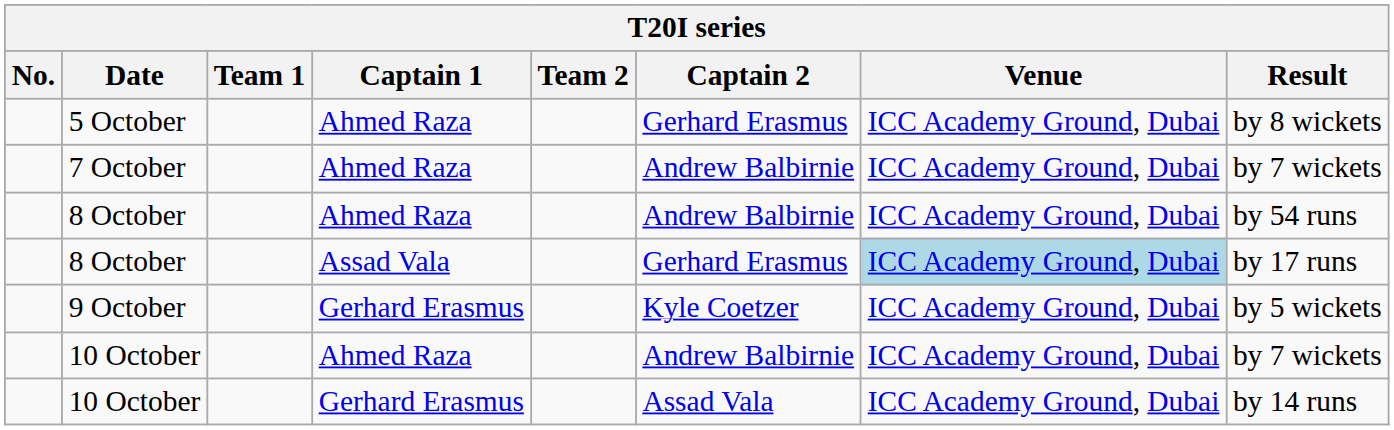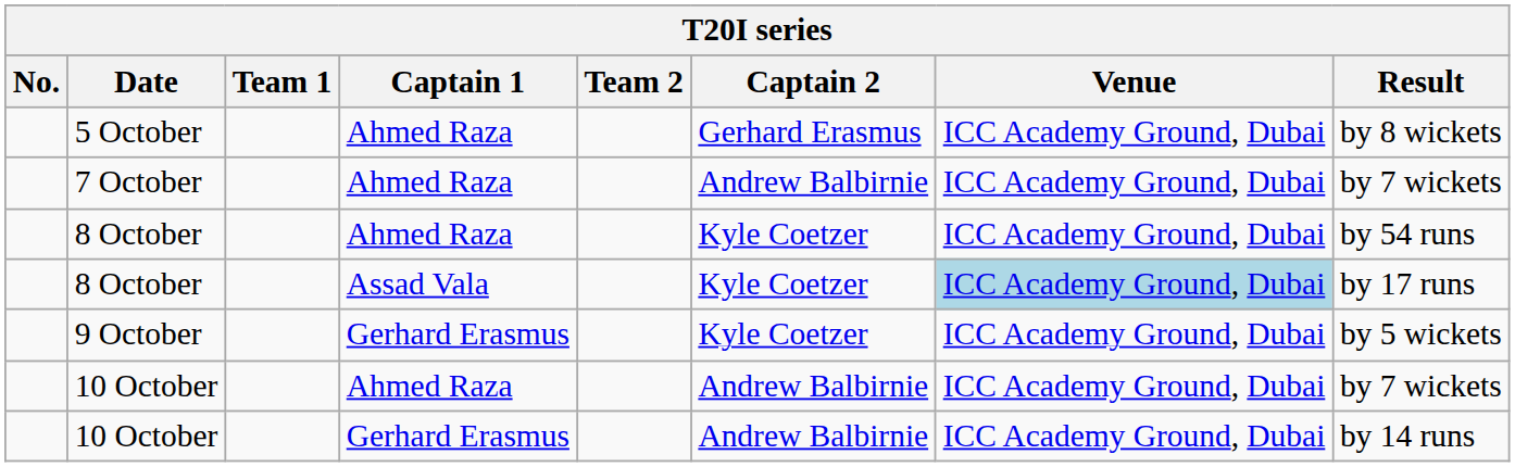 <table class="wikitable">
 <tr>
 <th colspan="9">T20I series</th>
 </tr>
 <tr>
 <th>No.</th>
 <th>Date</th>
 <th>Team 1</th>
 <th>Captain 1</th>
 <th>Team 2</th>
 <th>Captain 2</th>
 <th>Venue</th>
 <th>Result</th>
 </tr>
 <tr>
 <td></td>
 <td>5 October</td>
 <td></td>
 <td><a href='#'>Ahmed Raza</a></td>
 <td></td>
 <td><a href='#'>Gerhard Erasmus</a></td>
 <td><a href='#'>ICC Academy Ground</a>, <a href='#'>Dubai</a></td>
 <td> by 8 wickets</td>
 </tr>
 <tr>
 <td></td>
 <td>7 October</td>
 <td></td>
 <td><a href='#'>Ahmed Raza</a></td>
 <td></td>
 <td><a href='#'>Andrew Balbirnie</a></td>
 <td><a href='#'>ICC Academy Ground</a>, <a href='#'>Dubai</a></td>
 <td> by 7 wickets</td>
 </tr>
 <tr>
 <td></td>
 <td>8 October</td>
 <td></td>
 <td><a href='#'>Ahmed Raza</a></td>
 <td></td>
-<td><a href='#'>Andrew Balbirnie</a></td>
+<td><a href='#'>Kyle Coetzer</a></td>
 <td><a href='#'>ICC Academy Ground</a>, <a href='#'>Dubai</a></td>
 <td> by 54 runs</td>
 </tr>
 <tr>
 <td></td>
 <td>8 October</td>
 <td></td>
 <td><a href='#'>Assad Vala</a></td>
 <td></td>
-<td><a href='#'>Gerhard Erasmus</a></td>
+<td><a href='#'>Kyle Coetzer</a></td>
 <td style="background: lightblue;"><a href='#'>ICC Academy Ground</a>, <a href='#'>Dubai</a></td>
 <td> by 17 runs</td>
 </tr>
 <tr>
 <td></td>
 <td>9 October</td>
 <td></td>
 <td><a href='#'>Gerhard Erasmus</a></td>
 <td></td>
 <td><a href='#'>Kyle Coetzer</a></td>
 <td><a href='#'>ICC Academy Ground</a>, <a href='#'>Dubai</a></td>
 <td> by 5 wickets</td>
 </tr>
 <tr>
 <td></td>
 <td>10 October</td>
 <td></td>
 <td><a href='#'>Ahmed Raza</a></td>
 <td></td>
 <td><a href='#'>Andrew Balbirnie</a></td>
 <td><a href='#'>ICC Academy Ground</a>, <a href='#'>Dubai</a></td>
 <td> by 7 wickets</td>
 </tr>
 <tr>
 <td></td>
 <td>10 October</td>
 <td></td>
 <td><a href='#'>Gerhard Erasmus</a></td>
 <td></td>
-<td><a href='#'>Assad Vala</a></td>
+<td><a href='#'>Andrew Balbirnie</a></td>
 <td><a href='#'>ICC Academy Ground</a>, <a href='#'>Dubai</a></td>
 <td> by 14 runs</td>
 </tr>
 </table>
